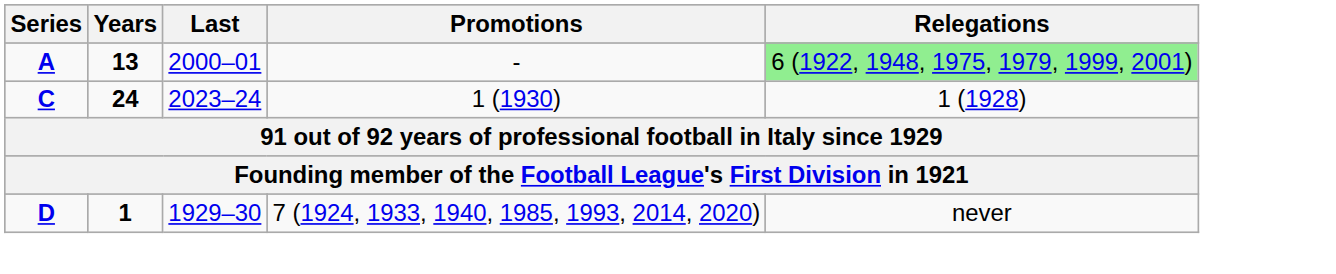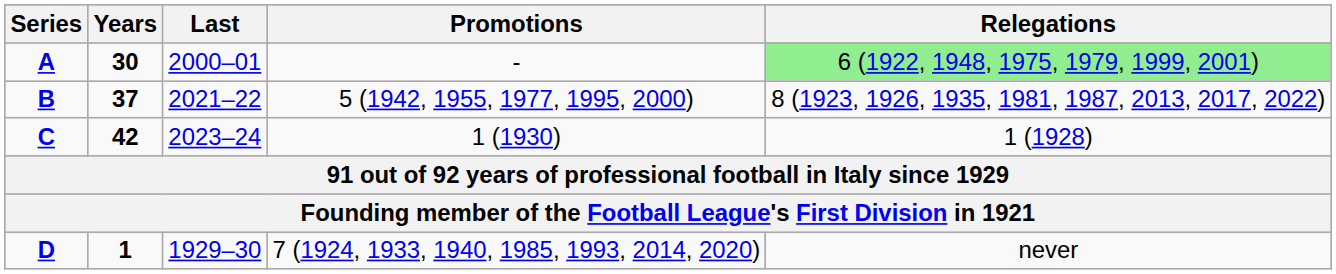 <table class="wikitable sortable" style="font-size:90%; text-align: center;">
 <tr>
 <th>Series</th>
 <th>Years</th>
 <th>Last</th>
 <th>Promotions</th>
 <th>Relegations</th>
 </tr>
 <tr>
 <td align="center"><strong><a href='#'>A</a></strong></td>
-<td><strong>13</strong></td>
+<td><strong>30</strong></td>
 <td><a href='#'>2000–01</a></td>
 <td>-</td>
 <td style="background: lightgreen;"> 6 (<a href='#'>1922</a>, <a href='#'>1948</a>, <a href='#'>1975</a>, <a href='#'>1979</a>, <a href='#'>1999</a>, <a href='#'>2001</a>)</td>
 </tr>
 <tr>
+<td align="center"><strong><a href='#'>B</a></strong></td>
+<td><strong>37</strong></td>
+<td><a href='#'>2021–22</a></td>
+<td> 5 (<a href='#'>1942</a>, <a href='#'>1955</a>, <a href='#'>1977</a>, <a href='#'>1995</a>, <a href='#'>2000</a>)</td>
+<td> 8 (<a href='#'>1923</a>, <a href='#'>1926</a>, <a href='#'>1935</a>, <a href='#'>1981</a>, <a href='#'>1987</a>, <a href='#'>2013</a>, <a href='#'>2017</a>, <a href='#'>2022</a>)</td>
+</tr>
+<tr>
 <td align="center"><strong><a href='#'>C</a></strong></td>
-<td><strong>24</strong></td>
+<td><strong>42</strong></td>
 <td><a href='#'>2023–24</a></td>
 <td> 1 (<a href='#'>1930</a>)</td>
 <td> 1 (<a href='#'>1928</a>)</td>
 </tr>
 <tr>
 <th colspan="5">91 out of 92 years of professional football in Italy since 1929</th>
 </tr>
 <tr>
 <th colspan="5">Founding member of the <a href='#'>Football League</a>'s <a href='#'>First Division</a> in 1921</th>
 </tr>
 <tr>
 <td align="center"><strong><a href='#'>D</a></strong></td>
 <td><strong>1</strong></td>
 <td><a href='#'>1929–30</a></td>
 <td> 7 (<a href='#'>1924</a>, <a href='#'>1933</a>, <a href='#'>1940</a>, <a href='#'>1985</a>, <a href='#'>1993</a>, <a href='#'>2014</a>, <a href='#'>2020</a>)</td>
 <td>never</td>
 </tr>
 </table>
